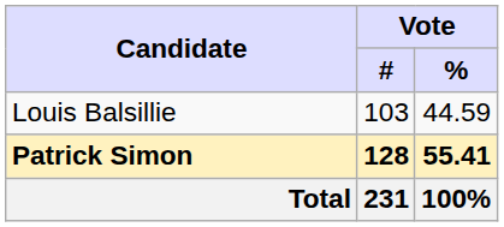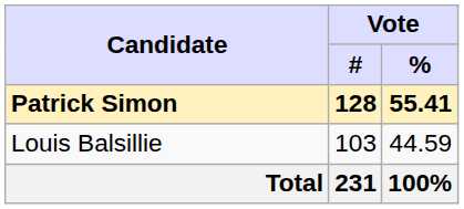 <table class="wikitable">
 <tr>
 <th rowspan="2" width="200px" style="background:#ddf;">Candidate</th>
 <th colspan="2" width="50px" style="background:#ddf;">Vote</th>
 </tr>
 <tr>
 <th style="background:#ddf;">#</th>
 <th style="background:#ddf;">%</th>
 </tr>
 <tr>
+<td style="background:#fff2bf;"><strong>Patrick Simon</strong></td>
+<td style="text-align:right;background:#fff2bf;"><strong>128</strong></td>
+<td style="text-align:right;background:#fff2bf;"><strong>55.41</strong></td>
+</tr>
+<tr>
 <td>Louis Balsillie </td>
 <td style="text-align:right;">103</td>
 <td style="text-align:right;">44.59</td>
-</tr>
-<tr>
-<td style="background:#fff2bf;"><strong>Patrick Simon</strong></td>
-<td style="text-align:right;background:#fff2bf;"><strong>128</strong></td>
-<td style="text-align:right;background:#fff2bf;"><strong>55.41</strong></td>
 </tr>
 <tr>
 <td style="text-align:right;background-color:#f2f2f2;"><strong>Total</strong></td>
 <td style="text-align:right;background-color:#f2f2f2;"><strong>231</strong></td>
 <td style="text-align:right;background-color:#f2f2f2;"><strong>100%</strong></td>
 </tr>
 </table>
